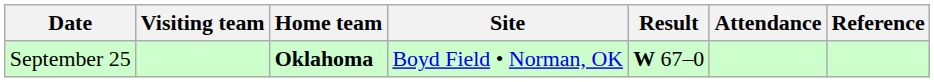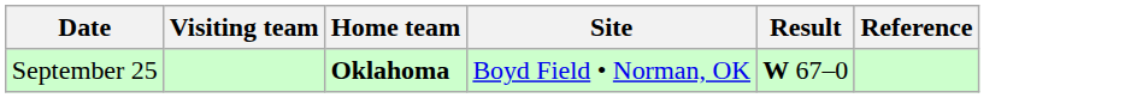 <table class="wikitable" style="font-size:95%;">
 <tr>
 <th>Date</th>
 <th>Visiting team</th>
 <th>Home team</th>
 <th>Site</th>
 <th>Result</th>
-<th>Attendance</th>
 <th class="unsortable">Reference</th>
 </tr>
 <tr bgcolor=ccffcc>
 <td>September 25</td>
 <td></td>
 <td><strong>Oklahoma</strong></td>
 <td><a href='#'>Boyd Field</a> • <a href='#'>Norman, OK</a></td>
 <td><strong>W</strong> 67–0</td>
 <td></td>
-<td></td>
 </tr>
 </table>
